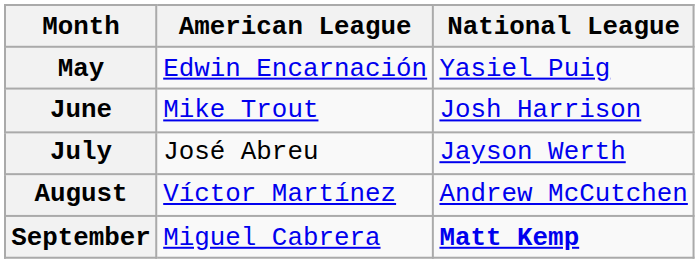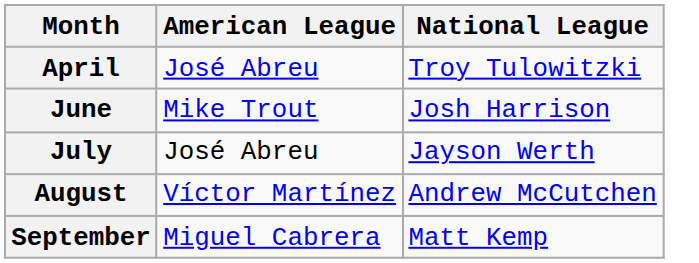 <table class="wikitable">
 <tr>
 <th>Month</th>
 <th>American League</th>
 <th>National League</th>
 </tr>
 <tr>
-<th>May</th>
-<td><a href='#'>Edwin Encarnación</a></td>
-<td><a href='#'>Yasiel Puig</a></td>
+<th>April</th>
+<td><a href='#'>José Abreu</a></td>
+<td><a href='#'>Troy Tulowitzki</a></td>
 </tr>
 <tr>
 <th>June</th>
 <td><a href='#'>Mike Trout</a></td>
 <td><a href='#'>Josh Harrison</a></td>
 </tr>
 <tr>
 <th>July</th>
 <td>José Abreu</td>
 <td><a href='#'>Jayson Werth</a></td>
 </tr>
 <tr>
 <th>August</th>
 <td><a href='#'>Víctor Martínez</a></td>
 <td><a href='#'>Andrew McCutchen</a></td>
 </tr>
 <tr>
 <th>September</th>
 <td><a href='#'>Miguel Cabrera</a></td>
-<td><strong><a href='#'>Matt Kemp</a></strong></td>
+<td><a href='#'>Matt Kemp</a></td>
 </tr>
 </table>
